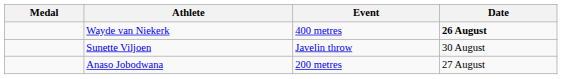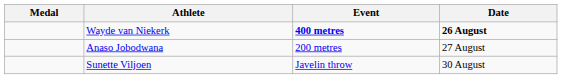 <table class="wikitable" style="font-size:90%" width="60%">
 <tr>
 <th>Medal</th>
 <th>Athlete</th>
 <th>Event</th>
 <th>Date</th>
 </tr>
 <tr>
 <td></td>
 <td><a href='#'>Wayde van Niekerk</a></td>
-<td><a href='#'>400 metres</a></td>
+<td><strong><a href='#'>400 metres</a></strong></td>
 <td><strong>26 August</strong></td>
+</tr>
+<tr>
+<td></td>
+<td><a href='#'>Anaso Jobodwana</a></td>
+<td><a href='#'>200 metres</a></td>
+<td>27 August</td>
 </tr>
 <tr>
 <td></td>
 <td><a href='#'>Sunette Viljoen</a></td>
 <td><a href='#'>Javelin throw</a></td>
 <td>30 August</td>
 </tr>
-<tr>
-<td></td>
-<td><a href='#'>Anaso Jobodwana</a></td>
-<td><a href='#'>200 metres</a></td>
-<td>27 August</td>
-</tr>
 </table>
